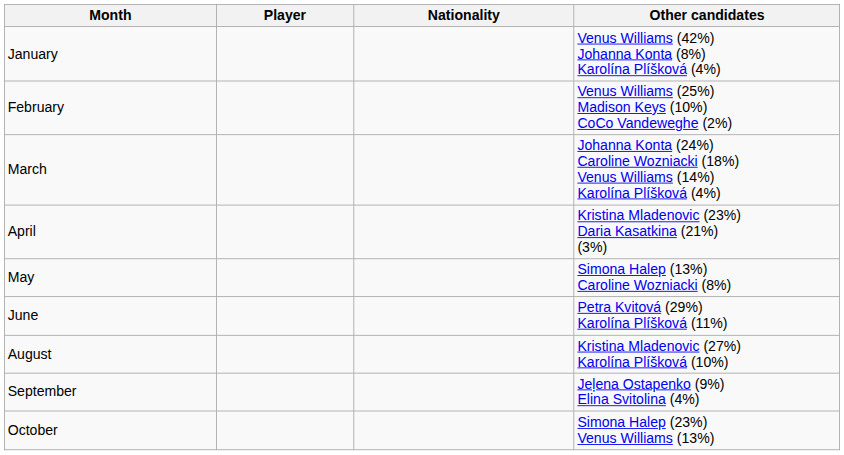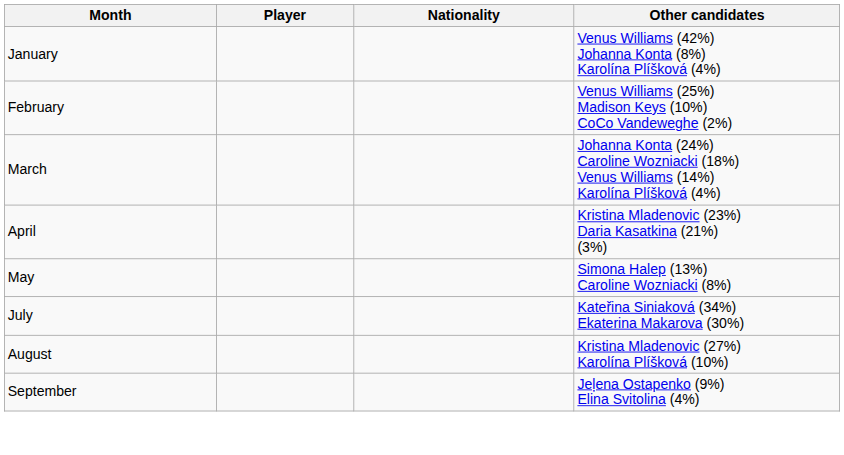 <table class="wikitable" style="width: 60%">
 <tr>
 <th style="width:10px;">Month</th>
 <th width=15>Player</th>
 <th width=20>Nationality</th>
 <th width=100>Other candidates</th>
 </tr>
 <tr>
 <td>January</td>
 <td></td>
 <td></td>
 <td> <a href='#'>Venus Williams</a> (42%)<br> <a href='#'>Johanna Konta</a> (8%)<br> <a href='#'>Karolína Plíšková</a> (4%)</td>
 </tr>
 <tr>
 <td>February</td>
 <td></td>
 <td></td>
 <td> <a href='#'>Venus Williams</a> (25%)<br> <a href='#'>Madison Keys</a> (10%)<br> <a href='#'>CoCo Vandeweghe</a> (2%)</td>
 </tr>
 <tr>
 <td>March</td>
 <td></td>
 <td></td>
 <td> <a href='#'>Johanna Konta</a> (24%)<br> <a href='#'>Caroline Wozniacki</a> (18%)<br> <a href='#'>Venus Williams</a> (14%)<br> <a href='#'>Karolína Plíšková</a> (4%)</td>
 </tr>
 <tr>
 <td>April</td>
 <td></td>
 <td></td>
 <td> <a href='#'>Kristina Mladenovic</a> (23%)<br> <a href='#'>Daria Kasatkina</a> (21%)<br> (3%)</td>
 </tr>
 <tr>
 <td>May</td>
 <td></td>
 <td></td>
 <td> <a href='#'>Simona Halep</a> (13%)<br> <a href='#'>Caroline Wozniacki</a> (8%)</td>
 </tr>
 <tr>
-<td>June</td>
+<td>July</td>
 <td></td>
 <td></td>
-<td> <a href='#'>Petra Kvitová</a> (29%)<br> <a href='#'>Karolína Plíšková</a> (11%)</td>
+<td> <a href='#'>Kateřina Siniaková</a> (34%)<br> <a href='#'>Ekaterina Makarova</a> (30%)</td>
 </tr>
 <tr>
 <td>August</td>
 <td></td>
 <td></td>
 <td> <a href='#'>Kristina Mladenovic</a> (27%)<br> <a href='#'>Karolína Plíšková</a> (10%)</td>
 </tr>
 <tr>
 <td>September</td>
 <td></td>
 <td></td>
 <td> <a href='#'>Jeļena Ostapenko</a> (9%)<br> <a href='#'>Elina Svitolina</a> (4%)</td>
 </tr>
-<tr>
-<td>October</td>
-<td></td>
-<td></td>
-<td> <a href='#'>Simona Halep</a> (23%)<br> <a href='#'>Venus Williams</a> (13%)</td>
-</tr>
 </table>
